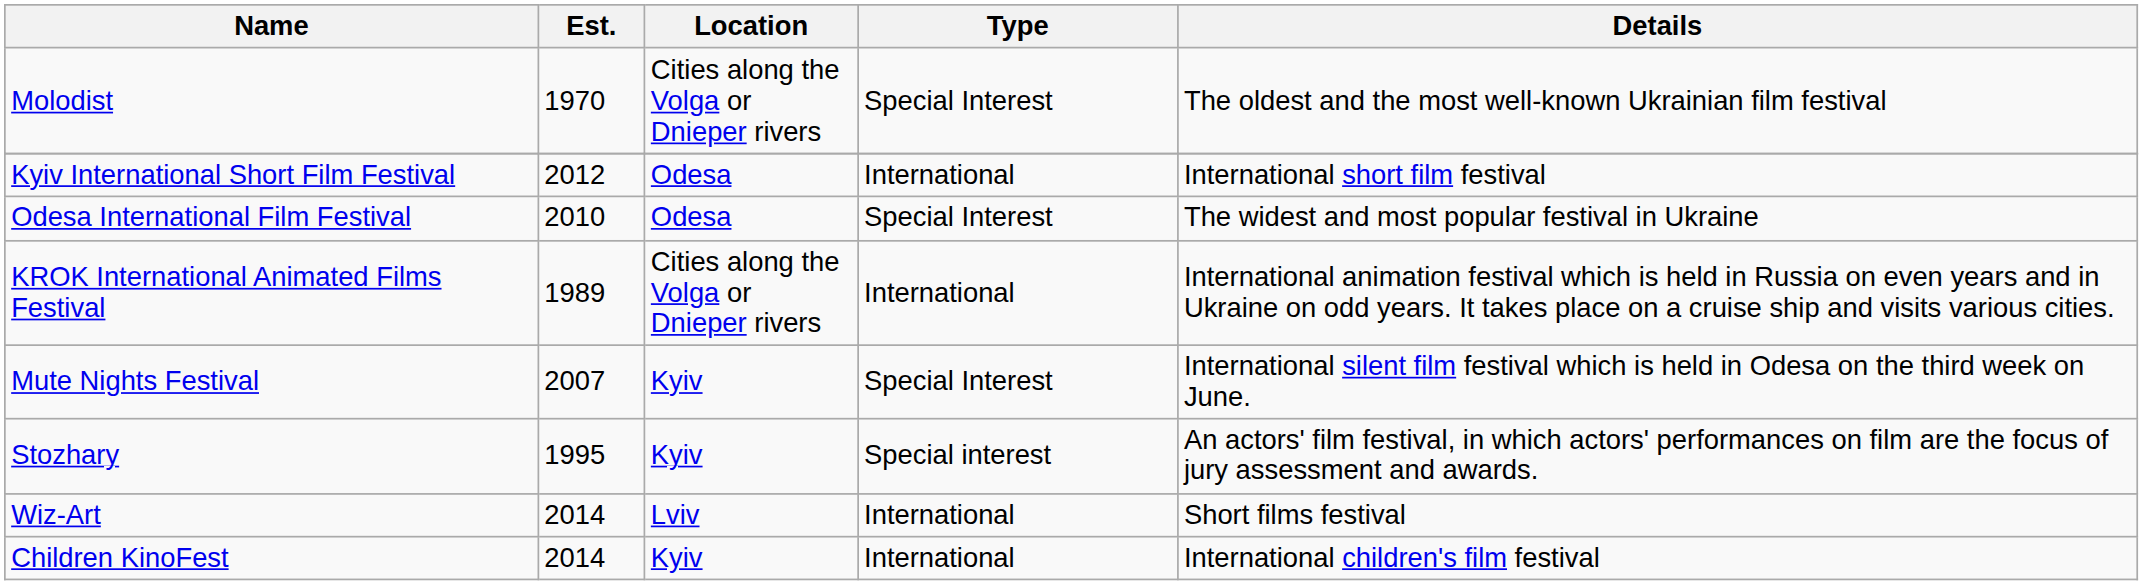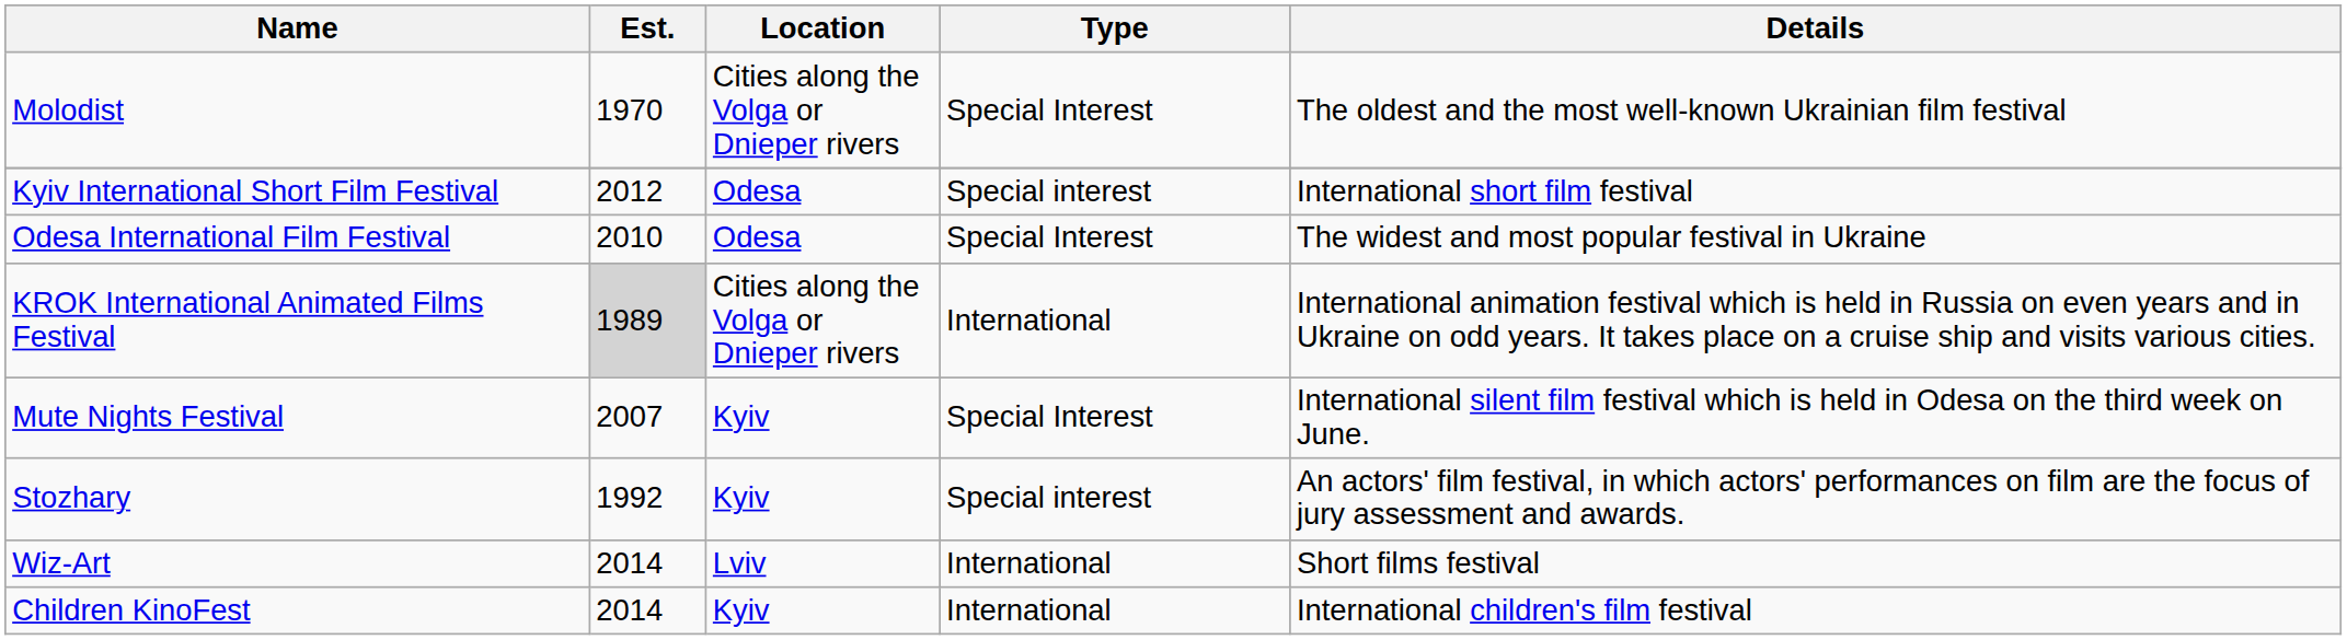 <table class="wikitable">
 <tr>
 <th width="25%">Name</th>
 <th width="5%">Est.</th>
 <th width="10%">Location</th>
 <th width="15%">Type</th>
 <th>Details</th>
 </tr>
 <tr>
 <td><a href='#'>Molodist</a></td>
 <td>1970</td>
 <td>Cities along the <a href='#'>Volga</a> or <a href='#'>Dnieper</a> rivers</td>
 <td>Special Interest</td>
 <td>The oldest and the most well-known Ukrainian film festival</td>
 </tr>
 <tr>
 </tr>
 <tr>
 <td><a href='#'>Kyiv International Short Film Festival</a></td>
 <td>2012</td>
 <td><a href='#'>Odesa</a></td>
-<td>International</td>
+<td>Special interest</td>
 <td>International <a href='#'>short film</a> festival</td>
 </tr>
 <tr>
 <td><a href='#'>Odesa International Film Festival</a></td>
 <td>2010</td>
 <td><a href='#'>Odesa</a></td>
 <td>Special Interest</td>
 <td>The widest and most popular festival in Ukraine</td>
 </tr>
 <tr>
 <td><a href='#'>KROK International Animated Films Festival</a></td>
-<td>1989</td>
+<td style="background: lightgrey;">1989</td>
 <td>Cities along the <a href='#'>Volga</a> or <a href='#'>Dnieper</a> rivers</td>
 <td>International</td>
 <td>International animation festival which is held in Russia on even years and in Ukraine on odd years. It takes place on a cruise ship and visits various cities.</td>
 </tr>
 <tr>
 <td><a href='#'>Mute Nights Festival</a></td>
 <td>2007</td>
 <td><a href='#'>Kyiv</a></td>
 <td>Special Interest</td>
 <td>International <a href='#'>silent film</a> festival which is held in Odesa on the third week on June.</td>
 </tr>
 <tr>
 <td><a href='#'>Stozhary</a></td>
-<td>1995</td>
+<td>1992</td>
 <td><a href='#'>Kyiv</a></td>
 <td>Special interest</td>
 <td>An actors' film festival, in which actors' performances on film are the focus of jury assessment and awards.</td>
 </tr>
 <tr>
 <td><a href='#'>Wiz-Art</a></td>
 <td>2014</td>
 <td><a href='#'>Lviv</a></td>
 <td>International</td>
 <td>Short films festival</td>
 </tr>
 <tr>
 <td><a href='#'>Children KinoFest</a></td>
 <td>2014</td>
 <td><a href='#'>Kyiv</a></td>
 <td>International</td>
 <td>International <a href='#'>children's film</a> festival</td>
 </tr>
 </table>
